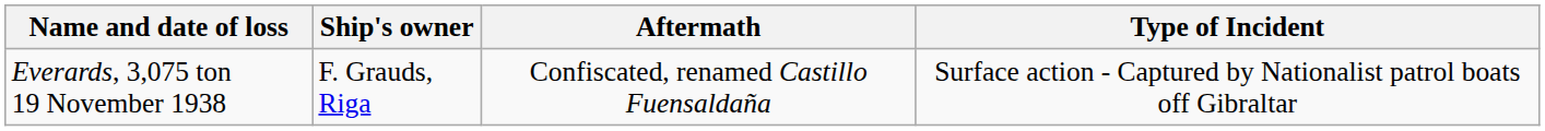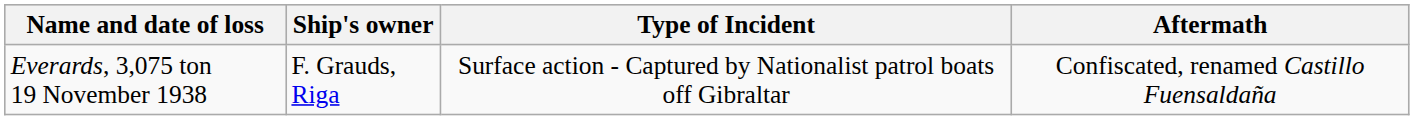 <table class="wikitable sortable" width="100%">
 <tr>
 <th width=20% class=unsortable>Name and date of loss</th>
 <th>Ship's owner</th>
+<th>Type of Incident</th>
 <th>Aftermath</th>
-<th>Type of Incident</th>
 </tr>
 <tr align="center">
 <td align=left> <em>Everards</em>, 3,075 ton<br>19 November 1938</td>
 <td align=left> F. Grauds, <a href='#'>Riga</a></td>
+<td>Surface action - Captured by Nationalist patrol boats off Gibraltar</td>
 <td>Confiscated, renamed <em>Castillo Fuensaldaña</em></td>
-<td>Surface action - Captured by Nationalist patrol boats off Gibraltar</td>
 </tr>
 </table>
